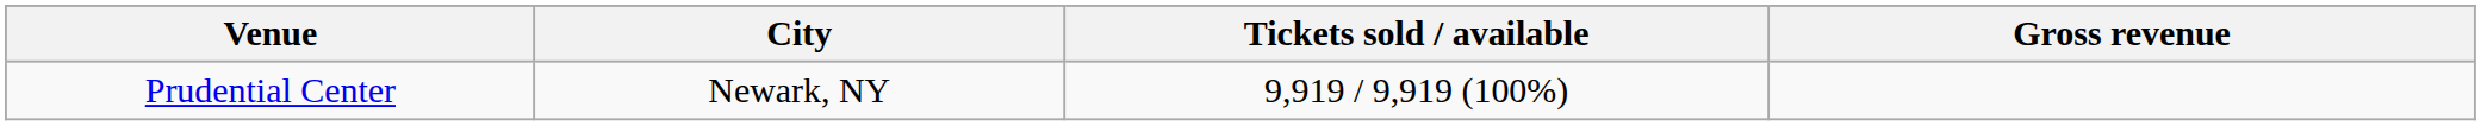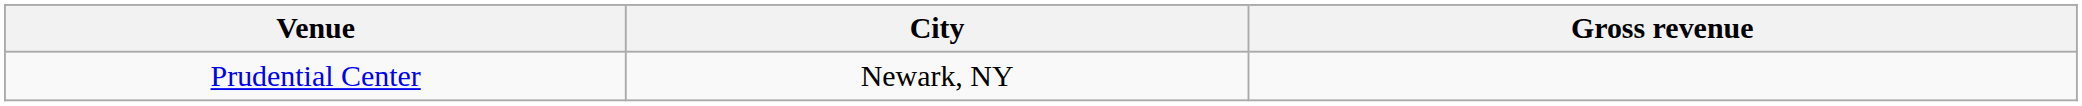 <table class="wikitable" style="text-align:center;  width:70%">
 <tr>
 <th style=" width:15%">Venue</th>
 <th style=" width:15%">City</th>
-<th style=" width:20%">Tickets sold / available</th>
 <th style=" width:20%">Gross revenue</th>
 </tr>
 <tr>
 <td><a href='#'>Prudential Center</a></td>
 <td>Newark, NY</td>
-<td>9,919 / 9,919 (100%)</td>
 <td></td>
 </tr>
 </table>
